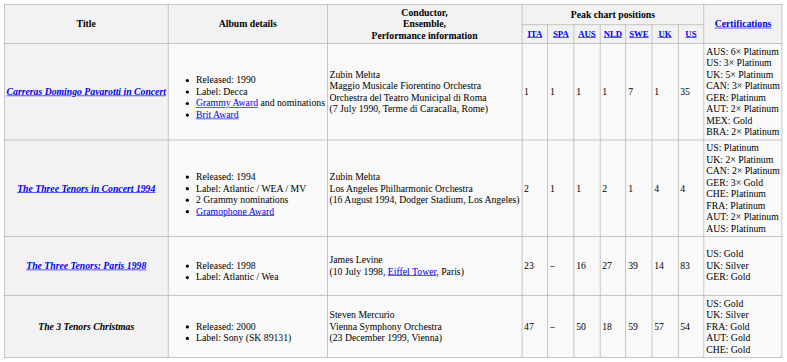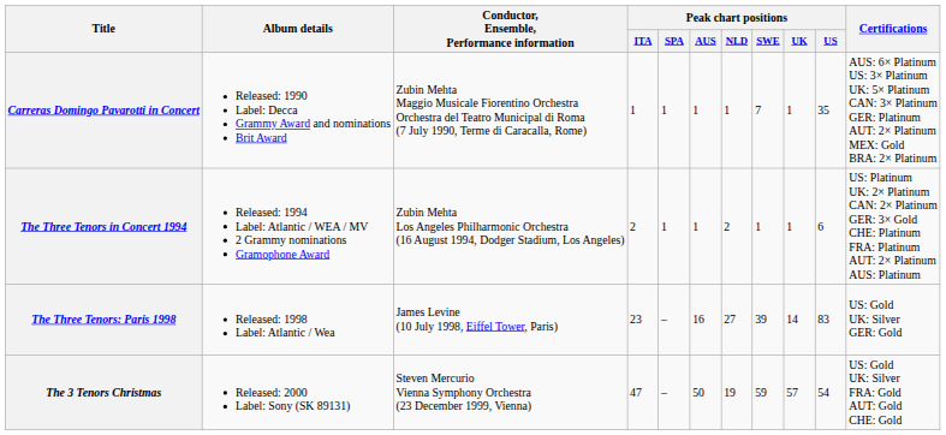 <table class="wikitable plainrowheaders" style="font-size:95%;" style="margin:auto; margin:auto;" style="text-align:center">
 <tr>
 <th scope="col" rowspan="2">Title</th>
 <th scope="col" rowspan="2">Album details</th>
 <th scope="col" rowspan="2">Conductor,<br>Ensemble, <br>Performance information</th>
 <th scope="col" colspan="7">Peak chart positions</th>
 <th scope="col" rowspan="2"><a href='#'>Certifications</a></th>
 </tr>
 <tr>
 <th scope="col" style="width:2.5em;font-size:90%;"><a href='#'>ITA</a><br></th>
 <th scope="col" style="width:2.5em;font-size:90%;"><a href='#'>SPA</a><br></th>
 <th scope="col" style="width:2.5em;font-size:90%;"><a href='#'>AUS</a><br></th>
 <th scope="col" style="width:2.5em;font-size:90%;"><a href='#'>NLD</a><br></th>
 <th scope="col" style="width:2.5em;font-size:90%;"><a href='#'>SWE</a><br></th>
 <th scope="col" style="width:2.5em;font-size:90%;"><a href='#'>UK</a><br></th>
 <th scope="col" style="width:2.5em;font-size:90%;"><a href='#'>US</a><br></th>
 </tr>
 <tr>
 <th scope="row"><em><a href='#'>Carreras Domingo Pavarotti in Concert</a></em></th>
 <td><br><ul><li>Released: 1990</li><li>Label: Decca</li><li><a href='#'>Grammy Award</a> and nominations</li><li><a href='#'>Brit Award</a></li></ul></td>
 <td>Zubin Mehta<br>Maggio Musicale Fiorentino Orchestra<br>Orchestra del Teatro Municipal di Roma<br> (7 July 1990, Terme di Caracalla, Rome)</td>
 <td>1</td>
 <td>1</td>
 <td>1</td>
 <td>1</td>
 <td>7</td>
 <td>1</td>
 <td>35</td>
 <td>AUS: 6× Platinum <br>US: 3× Platinum<br> UK: 5× Platinum<br> CAN: 3× Platinum<br> GER: Platinum<br> AUT: 2× Platinum<br> MEX: Gold<br> BRA: 2× Platinum</td>
 </tr>
 <tr>
 <th scope="row"><em><a href='#'>The Three Tenors in Concert 1994</a></em></th>
 <td><br><ul><li>Released: 1994</li><li>Label: Atlantic / WEA / MV</li><li>2 Grammy nominations</li><li><a href='#'>Gramophone Award</a></li></ul></td>
 <td>Zubin Mehta<br>Los Angeles Philharmonic Orchestra<br> (16 August 1994, Dodger Stadium, Los Angeles)</td>
 <td>2</td>
 <td>1</td>
 <td>1</td>
 <td>2</td>
 <td>1</td>
-<td>4</td>
-<td>4</td>
+<td>1</td>
+<td>6</td>
 <td>US: Platinum<br>UK: 2× Platinum<br>CAN: 2× Platinum<br>GER: 3× Gold<br>CHE: Platinum<br>FRA: Platinum<br>AUT: 2× Platinum<br>AUS: Platinum</td>
 </tr>
 <tr>
 <th scope="row"><em><a href='#'>The Three Tenors: Paris 1998</a></em></th>
 <td><br><ul><li>Released: 1998</li><li>Label: Atlantic / Wea</li></ul></td>
 <td>James Levine<br> (10 July 1998, <a href='#'>Eiffel Tower</a>, Paris)</td>
 <td>23</td>
 <td>–</td>
 <td>16</td>
 <td>27</td>
 <td>39</td>
 <td>14</td>
 <td>83</td>
 <td>US: Gold<br> UK: Silver<br> GER: Gold</td>
 </tr>
 <tr>
 <th scope="row"><em>The 3 Tenors Christmas</em></th>
 <td><br><ul><li>Released: 2000</li><li>Label: Sony (SK 89131)</li></ul></td>
 <td>Steven Mercurio<br>Vienna Symphony Orchestra<br> (23 December 1999, Vienna)</td>
 <td>47</td>
 <td>–</td>
 <td>50</td>
-<td>18</td>
+<td>19</td>
 <td>59</td>
 <td>57</td>
 <td>54</td>
 <td>US: Gold<br> UK: Silver<br> FRA: Gold<br> AUT: Gold<br>CHE: Gold</td>
 </tr>
 </table>
